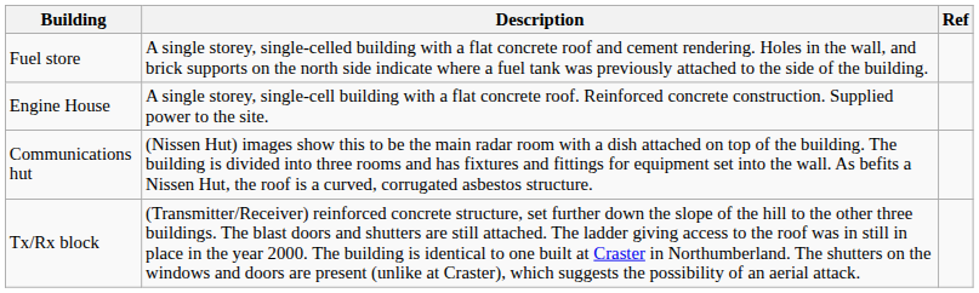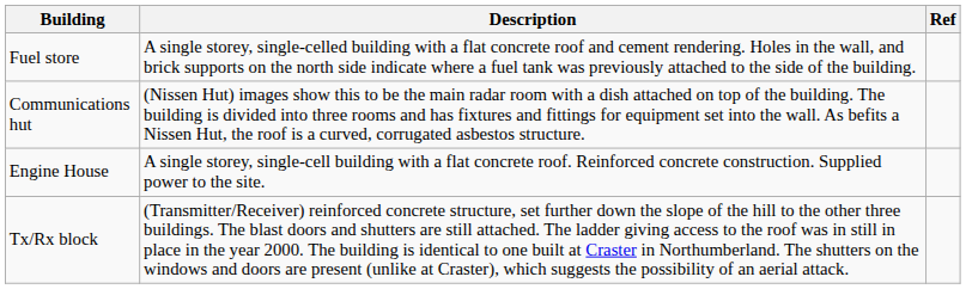 <table class="wikitable">
 <tr>
 <th>Building</th>
 <th>Description</th>
 <th>Ref</th>
 </tr>
 <tr>
 <td>Fuel store</td>
 <td>A single storey, single-celled building with a flat concrete roof and cement rendering. Holes in the wall, and brick supports on the north side indicate where a fuel tank was previously attached to the side of the building.</td>
 <td></td>
 </tr>
 <tr>
-<td>Engine House</td>
-<td>A single storey, single-cell building with a flat concrete roof. Reinforced concrete construction. Supplied power to the site.</td>
+<td>Communications hut</td>
+<td>(Nissen Hut) images show this to be the main radar room with a dish attached on top of the building. The building is divided into three rooms and has fixtures and fittings for equipment set into the wall. As befits a Nissen Hut, the roof is a curved, corrugated asbestos structure.</td>
 <td></td>
 </tr>
 <tr>
-<td>Communications hut</td>
-<td>(Nissen Hut) images show this to be the main radar room with a dish attached on top of the building. The building is divided into three rooms and has fixtures and fittings for equipment set into the wall. As befits a Nissen Hut, the roof is a curved, corrugated asbestos structure.</td>
+<td>Engine House</td>
+<td>A single storey, single-cell building with a flat concrete roof. Reinforced concrete construction. Supplied power to the site.</td>
 <td></td>
 </tr>
 <tr>
 <td>Tx/Rx block</td>
 <td>(Transmitter/Receiver) reinforced concrete structure, set further down the slope of the hill to the other three buildings. The blast doors and shutters are still attached. The ladder giving access to the roof was in still in place in the year 2000. The building is identical to one built at <a href='#'>Craster</a> in Northumberland. The shutters on the windows and doors are present (unlike at Craster), which suggests the possibility of an aerial attack.</td>
 <td></td>
 </tr>
 </table>
